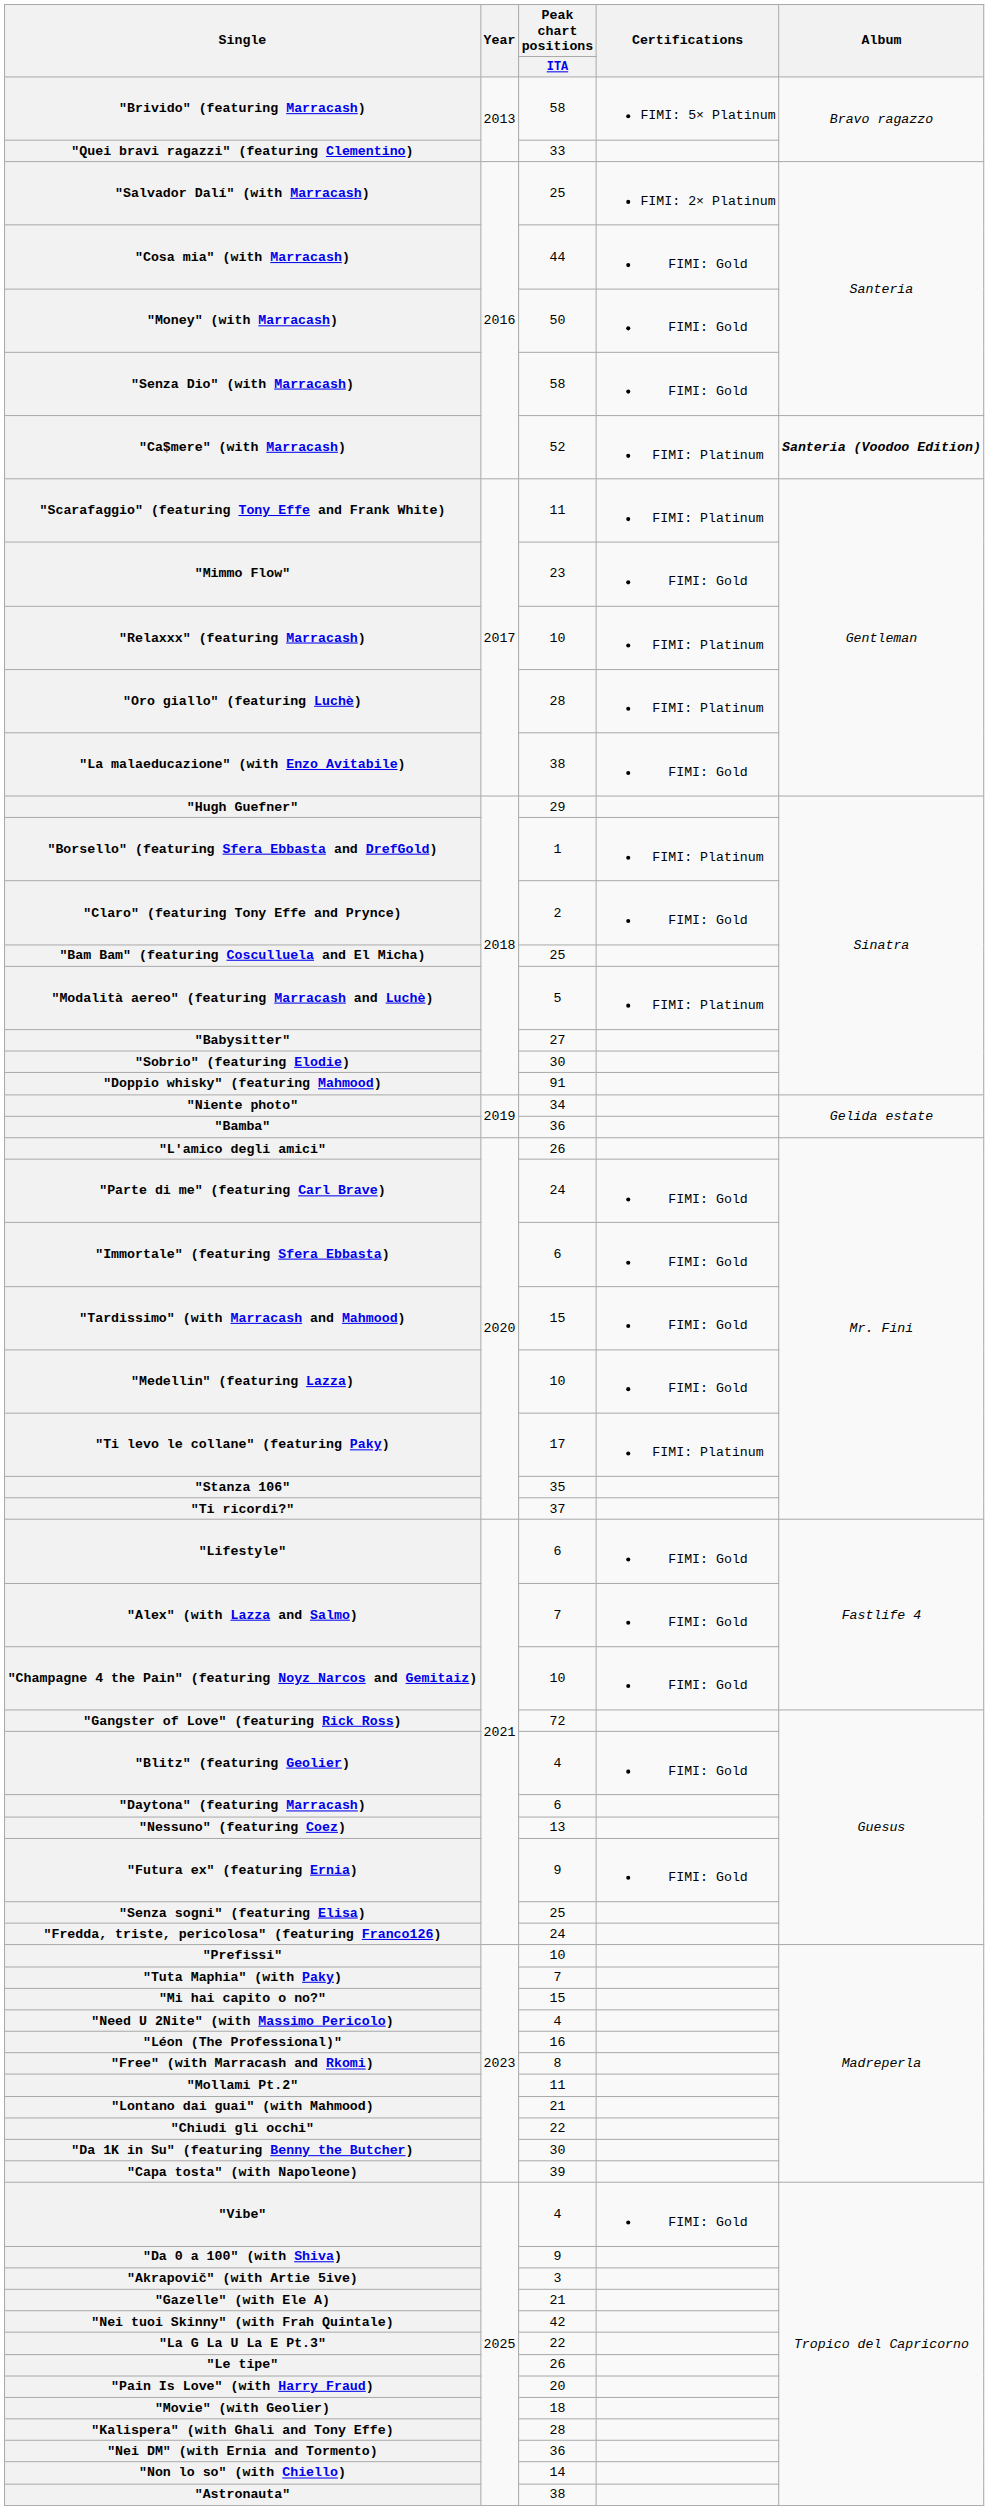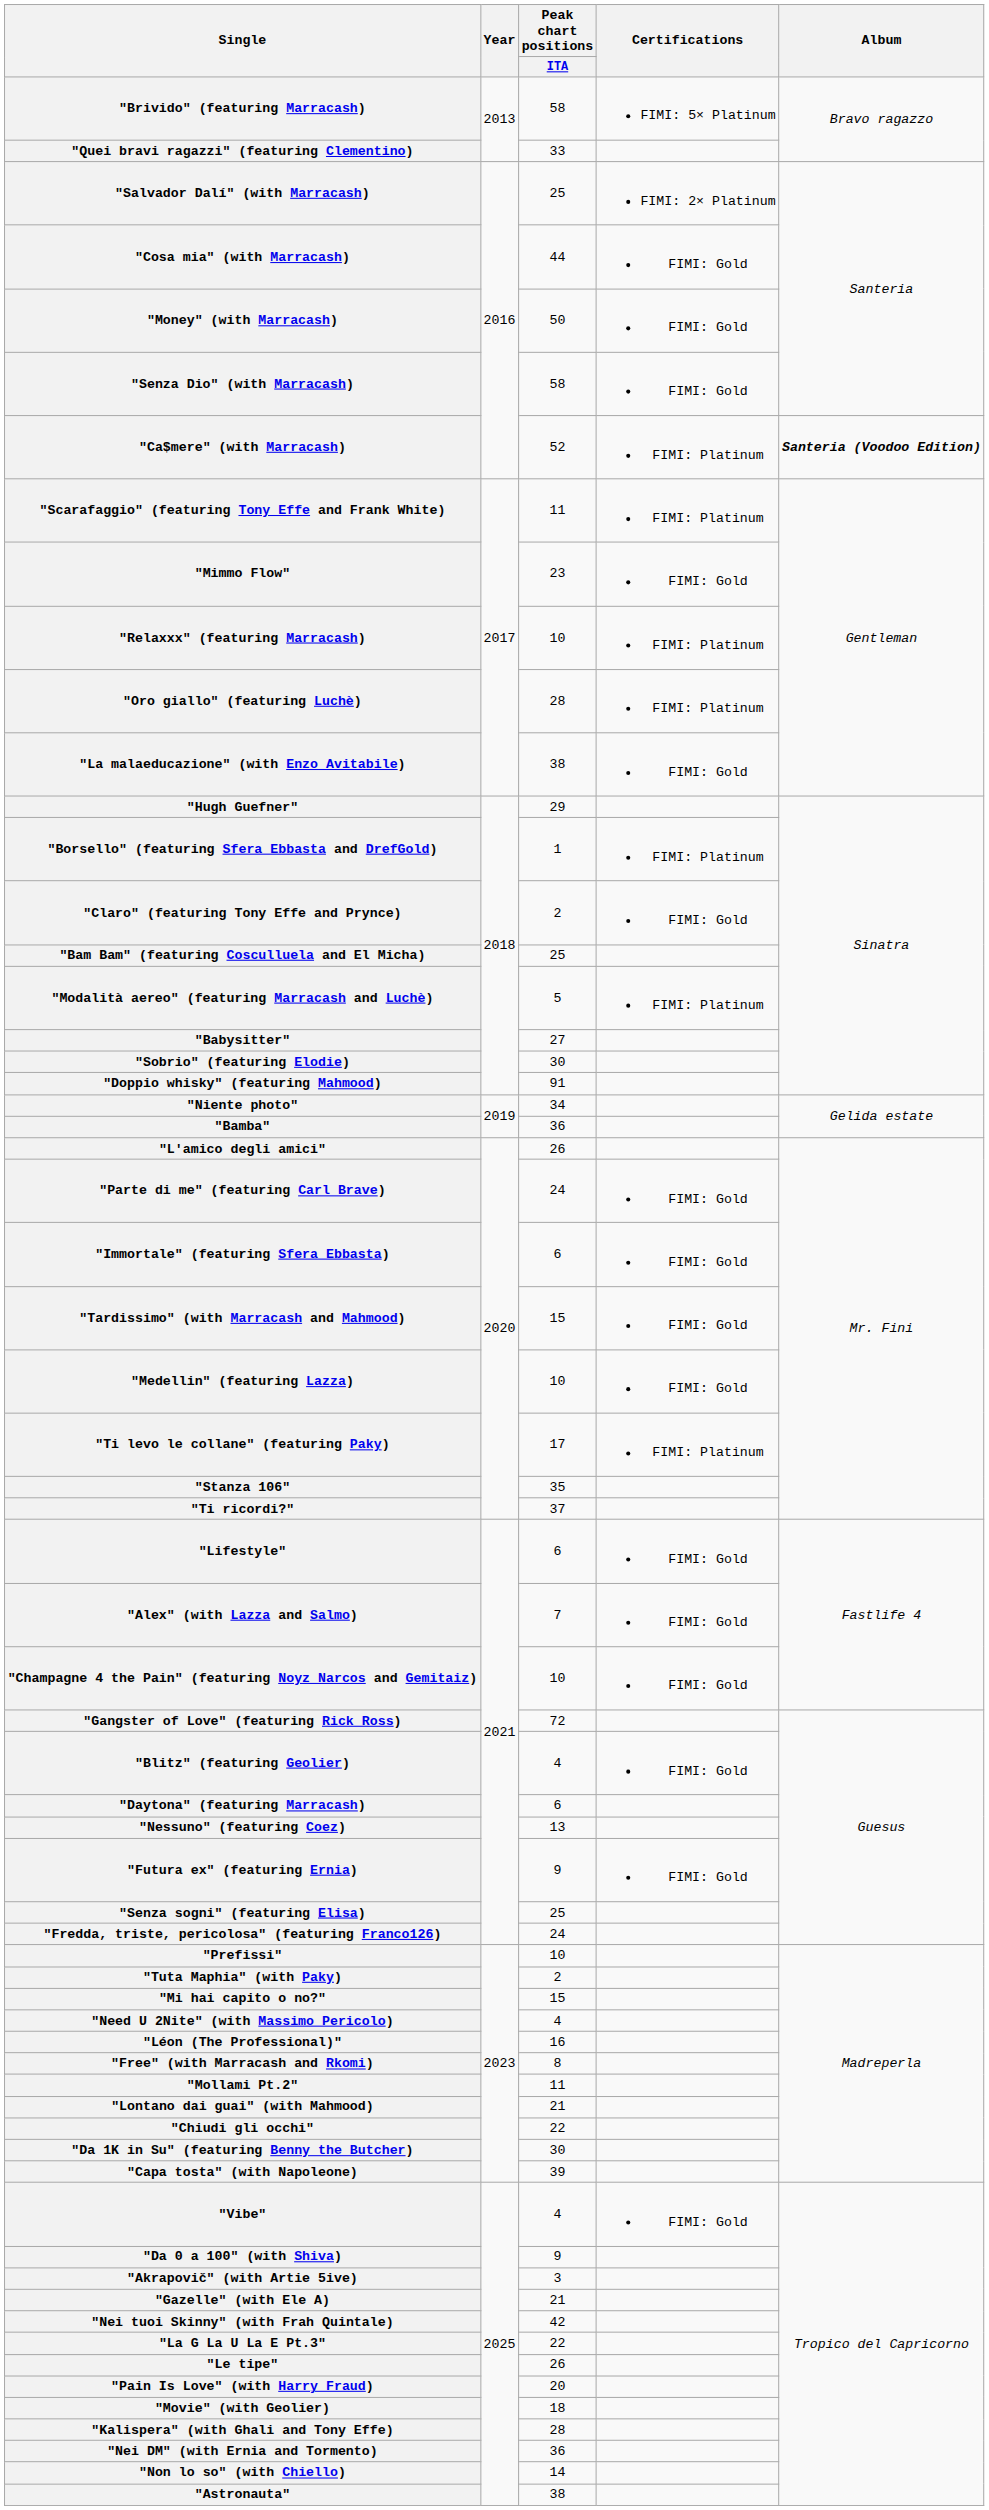 <table class="wikitable plainrowheaders" style="text-align:center;">
 <tr>
 <th scope="col" rowspan="2">Single</th>
 <th scope="col" rowspan="2">Year</th>
 <th scope="col" colspan="1">Peak chart positions</th>
 <th scope="col" rowspan="2">Certifications</th>
 <th scope="col" rowspan="2">Album</th>
 </tr>
 <tr>
 <th scope="col" style="width:3em;font-size:90%;"><a href='#'>ITA</a><br></th>
 </tr>
 <tr>
 <th scope="row">"Brivido" (featuring <a href='#'>Marracash</a>)</th>
 <td rowspan="2">2013</td>
 <td>58</td>
 <td><br><ul><li>FIMI: 5× Platinum</li></ul></td>
 <td rowspan="2"><em>Bravo ragazzo</em></td>
 </tr>
 <tr>
 <th scope="row">"Quei bravi ragazzi" (featuring <a href='#'>Clementino</a>)</th>
 <td>33</td>
 <td></td>
 </tr>
 <tr>
 <th scope="row">"Salvador Dalí" (with <a href='#'>Marracash</a>)</th>
 <td rowspan="5">2016</td>
 <td>25</td>
 <td><br><ul><li>FIMI: 2× Platinum</li></ul></td>
 <td rowspan="4"><em>Santeria</em></td>
 </tr>
 <tr>
 <th scope="row">"Cosa mia" (with <a href='#'>Marracash</a>)</th>
 <td>44</td>
 <td><br><ul><li>FIMI: Gold</li></ul></td>
 </tr>
 <tr>
 <th scope="row">"Money" (with <a href='#'>Marracash</a>)</th>
 <td>50</td>
 <td><br><ul><li>FIMI: Gold</li></ul></td>
 </tr>
 <tr>
 <th scope="row">"Senza Dio" (with <a href='#'>Marracash</a>)</th>
 <td>58</td>
 <td><br><ul><li>FIMI: Gold</li></ul></td>
 </tr>
 <tr>
 <th scope="row">"Ca$mere" (with <a href='#'>Marracash</a>)</th>
 <td>52</td>
 <td><br><ul><li>FIMI: Platinum</li></ul></td>
 <td><strong><em>Santeria (Voodoo Edition)</em></strong></td>
 </tr>
 <tr>
 <th scope="row">"Scarafaggio" (featuring <a href='#'>Tony Effe</a> and Frank White)</th>
 <td rowspan="5">2017</td>
 <td>11</td>
 <td><br><ul><li>FIMI: Platinum</li></ul></td>
 <td rowspan="5"><em>Gentleman</em></td>
 </tr>
 <tr>
 <th scope="row">"Mimmo Flow"</th>
 <td>23</td>
 <td><br><ul><li>FIMI: Gold</li></ul></td>
 </tr>
 <tr>
 <th scope="row">"Relaxxx" (featuring <a href='#'>Marracash</a>)</th>
 <td>10</td>
 <td><br><ul><li>FIMI: Platinum</li></ul></td>
 </tr>
 <tr>
 <th scope="row">"Oro giallo" (featuring <a href='#'>Luchè</a>)</th>
 <td>28</td>
 <td><br><ul><li>FIMI: Platinum</li></ul></td>
 </tr>
 <tr>
 <th scope="row">"La malaeducazione" (with <a href='#'>Enzo Avitabile</a>)</th>
 <td>38</td>
 <td><br><ul><li>FIMI: Gold</li></ul></td>
 </tr>
 <tr>
 <th scope="row">"Hugh Guefner"</th>
 <td rowspan="8">2018</td>
 <td>29</td>
 <td></td>
 <td rowspan="8"><em>Sinatra</em></td>
 </tr>
 <tr>
 <th scope="row">"Borsello" (featuring <a href='#'>Sfera Ebbasta</a> and <a href='#'>DrefGold</a>)</th>
 <td>1</td>
 <td><br><ul><li>FIMI: Platinum</li></ul></td>
 </tr>
 <tr>
 <th scope="row">"Claro" (featuring Tony Effe and Prynce)</th>
 <td>2</td>
 <td><br><ul><li>FIMI: Gold</li></ul></td>
 </tr>
 <tr>
 <th scope="row">"Bam Bam" (featuring <a href='#'>Cosculluela</a> and El Micha)</th>
 <td>25</td>
 <td></td>
 </tr>
 <tr>
 <th scope="row">"Modalità aereo" (featuring <a href='#'>Marracash</a> and <a href='#'>Luchè</a>)</th>
 <td>5</td>
 <td><br><ul><li>FIMI: Platinum</li></ul></td>
 </tr>
 <tr>
 <th scope="row">"Babysitter"</th>
 <td>27</td>
 <td></td>
 </tr>
 <tr>
 <th scope="row">"Sobrio" (featuring <a href='#'>Elodie</a>)</th>
 <td>30</td>
 <td></td>
 </tr>
 <tr>
 <th scope="row">"Doppio whisky" (featuring <a href='#'>Mahmood</a>)</th>
 <td>91</td>
 <td></td>
 </tr>
 <tr>
 <th scope="row">"Niente photo"</th>
 <td rowspan="2">2019</td>
 <td>34</td>
 <td></td>
 <td rowspan="2"><em>Gelida estate</em></td>
 </tr>
 <tr>
 <th scope="row">"Bamba"</th>
 <td>36</td>
 <td></td>
 </tr>
 <tr>
 <th scope="row">"L'amico degli amici"</th>
 <td rowspan="8">2020</td>
 <td>26</td>
 <td></td>
 <td rowspan="8"><em>Mr. Fini</em></td>
 </tr>
 <tr>
 <th scope="row">"Parte di me" (featuring <a href='#'>Carl Brave</a>)</th>
 <td>24</td>
 <td><br><ul><li>FIMI: Gold</li></ul></td>
 </tr>
 <tr>
 <th scope="row">"Immortale" (featuring <a href='#'>Sfera Ebbasta</a>)</th>
 <td>6</td>
 <td><br><ul><li>FIMI: Gold</li></ul></td>
 </tr>
 <tr>
 <th scope="row">"Tardissimo" (with <a href='#'>Marracash</a> and <a href='#'>Mahmood</a>)</th>
 <td>15</td>
 <td><br><ul><li>FIMI: Gold</li></ul></td>
 </tr>
 <tr>
 <th scope="row">"Medellin" (featuring <a href='#'>Lazza</a>)</th>
 <td>10</td>
 <td><br><ul><li>FIMI: Gold</li></ul></td>
 </tr>
 <tr>
 <th scope="row">"Ti levo le collane" (featuring <a href='#'>Paky</a>)</th>
 <td>17</td>
 <td><br><ul><li>FIMI: Platinum</li></ul></td>
 </tr>
 <tr>
 <th scope="row">"Stanza 106"</th>
 <td>35</td>
 <td></td>
 </tr>
 <tr>
 <th scope="row">"Ti ricordi?"</th>
 <td>37</td>
 <td></td>
 </tr>
 <tr>
 <th scope="row">"Lifestyle"</th>
 <td rowspan="10">2021</td>
 <td>6</td>
 <td><br><ul><li>FIMI: Gold</li></ul></td>
 <td rowspan="3"><em>Fastlife 4</em></td>
 </tr>
 <tr>
 <th scope="row">"Alex" (with <a href='#'>Lazza</a> and <a href='#'>Salmo</a>)</th>
 <td>7</td>
 <td><br><ul><li>FIMI: Gold</li></ul></td>
 </tr>
 <tr>
 <th scope="row">"Champagne 4 the Pain" (featuring <a href='#'>Noyz Narcos</a> and <a href='#'>Gemitaiz</a>)</th>
 <td>10</td>
 <td><br><ul><li>FIMI: Gold</li></ul></td>
 </tr>
 <tr>
 <th scope="row">"Gangster of Love" (featuring <a href='#'>Rick Ross</a>)</th>
 <td>72</td>
 <td></td>
 <td rowspan="7"><em>Guesus</em></td>
 </tr>
 <tr>
 <th scope="row">"Blitz" (featuring <a href='#'>Geolier</a>)</th>
 <td>4</td>
 <td><br><ul><li>FIMI: Gold</li></ul></td>
 </tr>
 <tr>
 <th scope="row">"Daytona" (featuring <a href='#'>Marracash</a>)</th>
 <td>6</td>
 <td></td>
 </tr>
 <tr>
 <th scope="row">"Nessuno" (featuring <a href='#'>Coez</a>)</th>
 <td>13</td>
 <td></td>
 </tr>
 <tr>
 <th scope="row">"Futura ex" (featuring <a href='#'>Ernia</a>)</th>
 <td>9</td>
 <td><br><ul><li>FIMI: Gold</li></ul></td>
 </tr>
 <tr>
 <th scope="row">"Senza sogni" (featuring <a href='#'>Elisa</a>)</th>
 <td>25</td>
 <td></td>
 </tr>
 <tr>
 <th scope="row">"Fredda, triste, pericolosa" (featuring <a href='#'>Franco126</a>)</th>
 <td>24</td>
 <td></td>
 </tr>
 <tr>
 <th scope="row">"Prefissi"</th>
 <td rowspan="11">2023</td>
 <td>10</td>
 <td></td>
 <td rowspan="11"><em>Madreperla</em></td>
 </tr>
 <tr>
 <th scope="row">"Tuta Maphia" (with <a href='#'>Paky</a>)</th>
-<td>7</td>
+<td>2</td>
 <td></td>
 </tr>
 <tr>
 <th scope="row">"Mi hai capito o no?"</th>
 <td>15</td>
 <td></td>
 </tr>
 <tr>
 <th scope="row">"Need U 2Nite" (with <a href='#'>Massimo Pericolo</a>)</th>
 <td>4</td>
 <td></td>
 </tr>
 <tr>
 <th scope="row">"Léon (The Professional)"</th>
 <td>16</td>
 <td></td>
 </tr>
 <tr>
 <th scope="row">"Free" (with Marracash and <a href='#'>Rkomi</a>)</th>
 <td>8</td>
 <td></td>
 </tr>
 <tr>
 <th scope="row">"Mollami Pt.2"</th>
 <td>11</td>
 <td></td>
 </tr>
 <tr>
 <th scope="row">"Lontano dai guai" (with Mahmood)</th>
 <td>21</td>
 <td></td>
 </tr>
 <tr>
 <th scope="row">"Chiudi gli occhi"</th>
 <td>22</td>
 <td></td>
 </tr>
 <tr>
 <th scope="row">"Da 1K in Su" (featuring <a href='#'>Benny the Butcher</a>)</th>
 <td>30</td>
 <td></td>
 </tr>
 <tr>
 <th scope="row">"Capa tosta" (with Napoleone)</th>
 <td>39</td>
 <td></td>
 </tr>
 <tr>
 <th scope="row">"Vibe"</th>
 <td rowspan="13">2025</td>
 <td>4</td>
 <td><br><ul><li>FIMI: Gold</li></ul></td>
 <td rowspan="13"><em>Tropico del Capricorno</em></td>
 </tr>
 <tr>
 <th scope="row">"Da 0 a 100" (with <a href='#'>Shiva</a>)</th>
 <td>9</td>
 <td></td>
 </tr>
 <tr>
 <th scope="row">"Akrapovič" (with Artie 5ive)</th>
 <td>3</td>
 <td></td>
 </tr>
 <tr>
 <th scope="row">"Gazelle" (with Ele A)</th>
 <td>21</td>
 <td></td>
 </tr>
 <tr>
 <th scope="row">"Nei tuoi Skinny" (with Frah Quintale)</th>
 <td>42</td>
 <td></td>
 </tr>
 <tr>
 <th scope="row">"La G La U La E Pt.3"</th>
 <td>22</td>
 <td></td>
 </tr>
 <tr>
 <th scope="row">"Le tipe"</th>
 <td>26</td>
 <td></td>
 </tr>
 <tr>
 <th scope="row">"Pain Is Love" (with <a href='#'>Harry Fraud</a>)</th>
 <td>20</td>
 <td></td>
 </tr>
 <tr>
 <th scope="row">"Movie" (with Geolier)</th>
 <td>18</td>
 <td></td>
 </tr>
 <tr>
 <th scope="row">"Kalispera" (with Ghali and Tony Effe)</th>
 <td>28</td>
 <td></td>
 </tr>
 <tr>
 <th scope="row">"Nei DM" (with Ernia and Tormento)</th>
 <td>36</td>
 <td></td>
 </tr>
 <tr>
 <th scope="row">"Non lo so" (with <a href='#'>Chiello</a>)</th>
 <td>14</td>
 <td></td>
 </tr>
 <tr>
 <th scope="row">"Astronauta"</th>
 <td>38</td>
 <td></td>
 </tr>
 </table>
